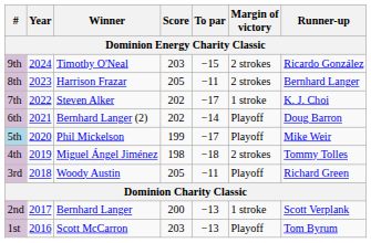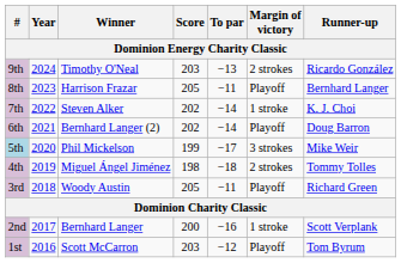 <table class="wikitable" style="font-size:95%">
 <tr>
 <th>#</th>
 <th>Year</th>
 <th>Winner</th>
 <th>Score</th>
 <th>To par</th>
 <th>Margin of<br>victory</th>
 <th>Runner-up</th>
 </tr>
 <tr>
 <th colspan=7>Dominion Energy Charity Classic</th>
 </tr>
 <tr>
 <td style="background:thistle">9th</td>
 <td><a href='#'>2024</a></td>
 <td> <a href='#'>Timothy O'Neal</a></td>
 <td align=center>203</td>
-<td align=center>−15</td>
+<td align=center>−13</td>
 <td>2 strokes</td>
 <td> <a href='#'>Ricardo González</a></td>
 </tr>
 <tr>
 <td style="background:thistle">8th</td>
 <td><a href='#'>2023</a></td>
 <td> <a href='#'>Harrison Frazar</a></td>
 <td align=center>205</td>
 <td align=center>−11</td>
-<td>2 strokes</td>
+<td>Playoff</td>
 <td> <a href='#'>Bernhard Langer</a></td>
 </tr>
 <tr>
 <td style="background:thistle">7th</td>
 <td><a href='#'>2022</a></td>
 <td> <a href='#'>Steven Alker</a></td>
 <td align=center>202</td>
-<td align=center>−17</td>
+<td align=center>−14</td>
 <td>1 stroke</td>
 <td> <a href='#'>K. J. Choi</a></td>
 </tr>
 <tr>
 <td style="background:thistle">6th</td>
 <td><a href='#'>2021</a></td>
 <td> <a href='#'>Bernhard Langer</a> (2)</td>
 <td align=center>202</td>
 <td align=center>−14</td>
 <td>Playoff</td>
 <td> <a href='#'>Doug Barron</a></td>
 </tr>
 <tr>
 <td style="background:lightblue">5th</td>
 <td><a href='#'>2020</a></td>
 <td> <a href='#'>Phil Mickelson</a></td>
 <td align=center>199</td>
 <td align=center>−17</td>
-<td>Playoff</td>
+<td>3 strokes</td>
 <td> <a href='#'>Mike Weir</a></td>
 </tr>
 <tr>
 <td style="background:thistle">4th</td>
 <td><a href='#'>2019</a></td>
 <td> <a href='#'>Miguel Ángel Jiménez</a></td>
 <td align=center>198</td>
 <td align=center>−18</td>
 <td>2 strokes</td>
 <td> <a href='#'>Tommy Tolles</a></td>
 </tr>
 <tr>
 <td style="background:thistle">3rd</td>
 <td><a href='#'>2018</a></td>
 <td> <a href='#'>Woody Austin</a></td>
 <td align=center>205</td>
 <td align=center>−11</td>
 <td>Playoff</td>
 <td> <a href='#'>Richard Green</a></td>
 </tr>
 <tr>
 <th colspan=7>Dominion Charity Classic</th>
 </tr>
 <tr>
 <td style="background:thistle">2nd</td>
 <td><a href='#'>2017</a></td>
 <td> <a href='#'>Bernhard Langer</a></td>
 <td align=center>200</td>
-<td align=center>−13</td>
+<td align=center>−16</td>
 <td>1 stroke</td>
 <td> <a href='#'>Scott Verplank</a></td>
 </tr>
 <tr>
 <td style="background:thistle">1st</td>
 <td><a href='#'>2016</a></td>
 <td> <a href='#'>Scott McCarron</a></td>
 <td align=center>203</td>
-<td align=center>−13</td>
+<td align=center>−12</td>
 <td>Playoff</td>
 <td> <a href='#'>Tom Byrum</a></td>
 </tr>
 </table>
